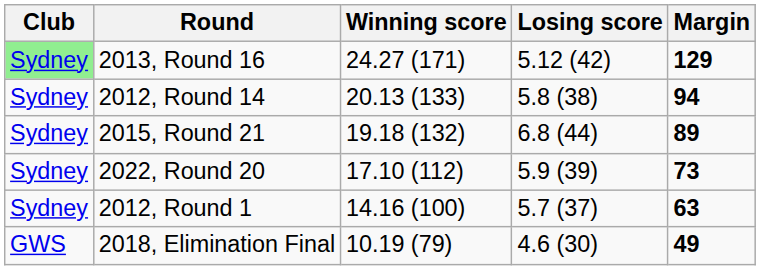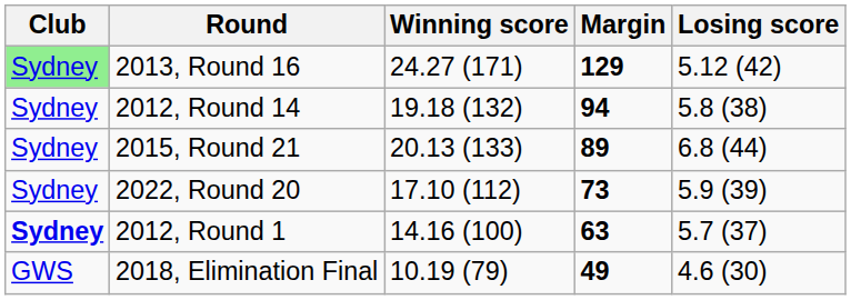 <table class="wikitable">
 <tr>
 <th>Club</th>
 <th>Round</th>
 <th>Winning score</th>
+<th>Margin</th>
 <th>Losing score</th>
-<th>Margin</th>
 </tr>
 <tr>
 <td style="background: lightgreen;"> <a href='#'>Sydney</a></td>
 <td>2013, Round 16</td>
 <td>24.27 (171)</td>
+<td><strong>129</strong></td>
 <td>5.12 (42)</td>
-<td><strong>129</strong></td>
 </tr>
 <tr>
 <td> <a href='#'>Sydney</a></td>
 <td>2012, Round 14</td>
-<td>20.13 (133)</td>
+<td>19.18 (132)</td>
+<td><strong>94</strong></td>
 <td>5.8 (38)</td>
-<td><strong>94</strong></td>
 </tr>
 <tr>
 <td> <a href='#'>Sydney</a></td>
 <td>2015, Round 21</td>
-<td>19.18 (132)</td>
+<td>20.13 (133)</td>
+<td><strong>89</strong></td>
 <td>6.8 (44)</td>
-<td><strong>89</strong></td>
 </tr>
 <tr>
 <td> <a href='#'>Sydney</a></td>
 <td>2022, Round 20</td>
 <td>17.10 (112)</td>
+<td><strong>73</strong></td>
 <td>5.9 (39)</td>
-<td><strong>73</strong></td>
 </tr>
 <tr>
-<td> <a href='#'>Sydney</a></td>
+<td><strong> <a href='#'>Sydney</a></strong></td>
 <td>2012, Round 1</td>
 <td>14.16 (100)</td>
+<td><strong>63</strong></td>
 <td>5.7 (37)</td>
-<td><strong>63</strong></td>
 </tr>
 <tr>
 <td> <a href='#'>GWS</a></td>
 <td>2018, Elimination Final</td>
 <td>10.19 (79)</td>
+<td><strong>49</strong></td>
 <td>4.6 (30)</td>
-<td><strong>49</strong></td>
 </tr>
 </table>
